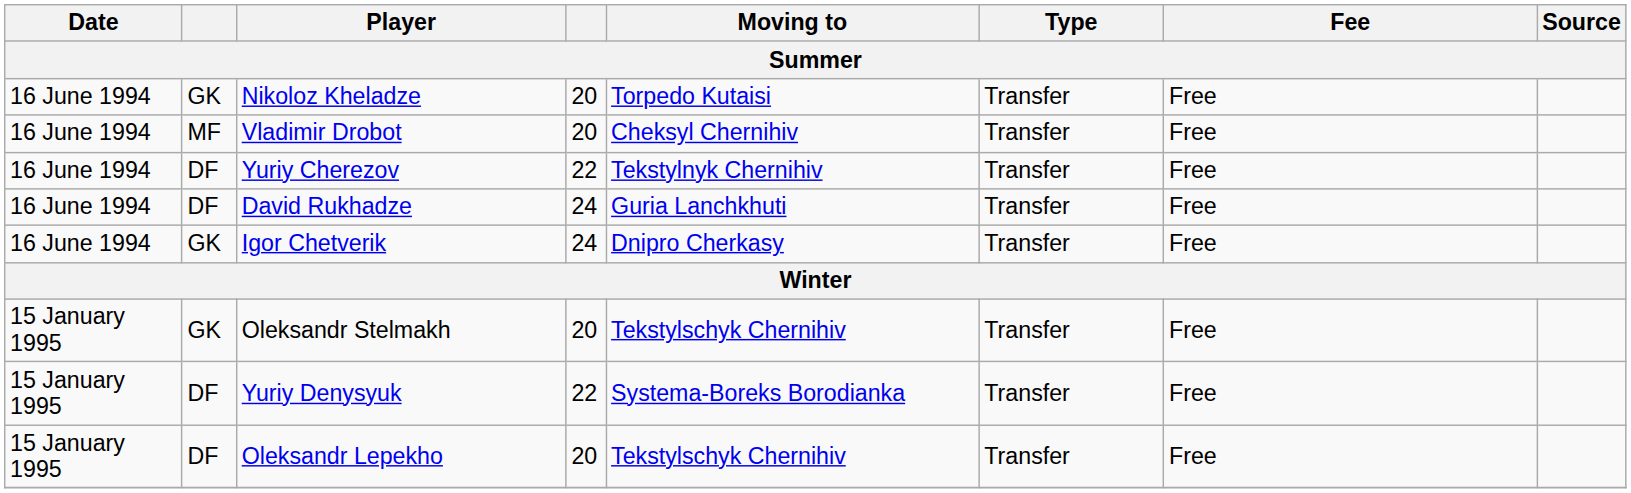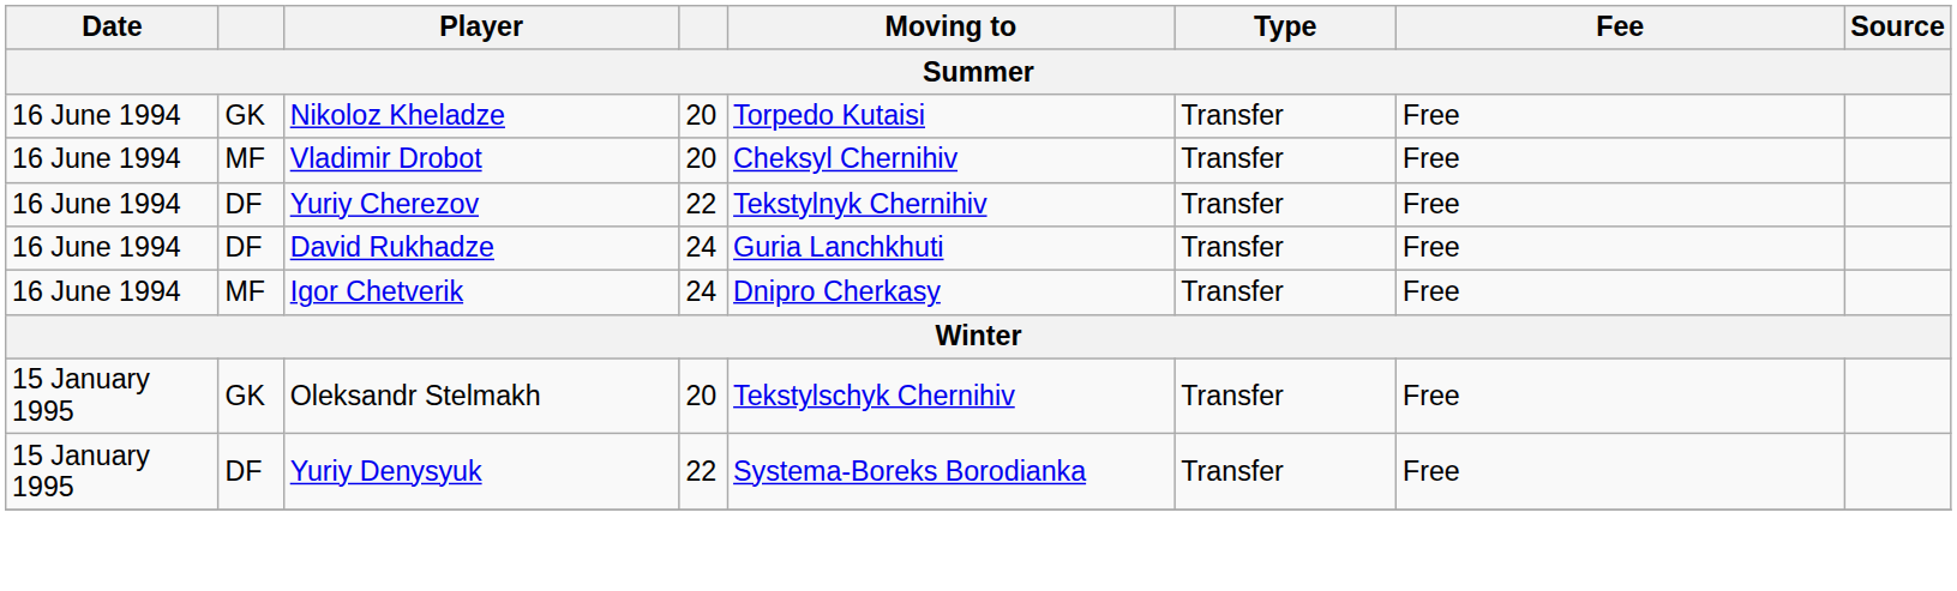 <table class="wikitable sortable">
 <tr>
 <th style="width:115px;">Date</th>
 <th style="width:30px;"></th>
 <th style="width:220px;">Player</th>
 <th style="width:20px;"></th>
 <th style="width:250px;">Moving to</th>
 <th style="width:120px;" class="unsortable">Type</th>
 <th style="width:250px;" class="unsortable">Fee</th>
 <th style="width:20px;">Source</th>
 </tr>
 <tr>
 <th colspan=8>Summer</th>
 </tr>
 <tr>
 <td>16 June 1994</td>
 <td>GK</td>
 <td> <a href='#'>Nikoloz Kheladze</a></td>
 <td>20</td>
 <td> <a href='#'>Torpedo Kutaisi</a></td>
 <td>Transfer</td>
 <td>Free</td>
 <td></td>
 </tr>
 <tr>
 <td>16 June 1994</td>
 <td>MF</td>
 <td> <a href='#'>Vladimir Drobot</a></td>
 <td>20</td>
 <td> <a href='#'>Cheksyl Chernihiv</a></td>
 <td>Transfer</td>
 <td>Free</td>
 <td></td>
 </tr>
 <tr>
 <td>16 June 1994</td>
 <td>DF</td>
 <td> <a href='#'>Yuriy Cherezov</a></td>
 <td>22</td>
 <td> <a href='#'>Tekstylnyk Chernihiv</a></td>
 <td>Transfer</td>
 <td>Free</td>
 <td></td>
 </tr>
 <tr>
 <td>16 June 1994</td>
 <td>DF</td>
 <td> <a href='#'>David Rukhadze</a></td>
 <td>24</td>
 <td> <a href='#'>Guria Lanchkhuti</a></td>
 <td>Transfer</td>
 <td>Free</td>
 <td></td>
 </tr>
 <tr>
 <td>16 June 1994</td>
-<td>GK</td>
+<td>MF</td>
 <td> <a href='#'>Igor Chetverik</a></td>
 <td>24</td>
 <td> <a href='#'>Dnipro Cherkasy</a></td>
 <td>Transfer</td>
 <td>Free</td>
 <td></td>
 </tr>
 <tr>
 <th colspan=8>Winter</th>
 </tr>
 <tr>
 <td>15 January 1995</td>
 <td>GK</td>
 <td> Oleksandr Stelmakh</td>
 <td>20</td>
 <td> <a href='#'>Tekstylschyk Chernihiv</a></td>
 <td>Transfer</td>
 <td>Free</td>
 <td></td>
 </tr>
 <tr>
 <td>15 January 1995</td>
 <td>DF</td>
 <td> <a href='#'>Yuriy Denysyuk</a></td>
 <td>22</td>
 <td> <a href='#'>Systema-Boreks Borodianka</a></td>
 <td>Transfer</td>
 <td>Free</td>
 <td></td>
 </tr>
 <tr>
-<td>15 January 1995</td>
-<td>DF</td>
-<td> <a href='#'>Oleksandr Lepekho</a></td>
-<td>20</td>
-<td> <a href='#'>Tekstylschyk Chernihiv</a></td>
-<td>Transfer</td>
-<td>Free</td>
-<td></td>
-</tr>
-<tr>
 </tr>
 </table>
